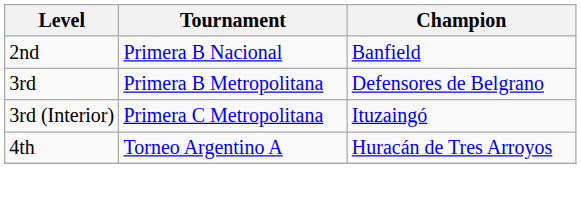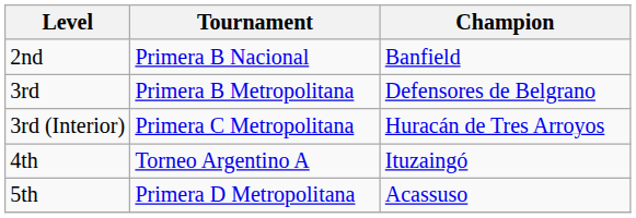 <table class="wikitable">
 <tr>
 <th width=20%>Level</th>
 <th width=40%>Tournament</th>
 <th width=40%>Champion</th>
 </tr>
 <tr>
 <td>2nd</td>
 <td><a href='#'>Primera B Nacional</a></td>
 <td><a href='#'>Banfield</a></td>
 </tr>
 <tr>
 <td>3rd</td>
 <td><a href='#'>Primera B Metropolitana</a></td>
 <td><a href='#'>Defensores de Belgrano</a></td>
 </tr>
 <tr>
 <td>3rd (Interior)</td>
 <td><a href='#'>Primera C Metropolitana</a></td>
-<td><a href='#'>Ituzaingó</a></td>
+<td><a href='#'>Huracán de Tres Arroyos</a></td>
 </tr>
 <tr>
 <td>4th</td>
 <td><a href='#'>Torneo Argentino A</a></td>
-<td><a href='#'>Huracán de Tres Arroyos</a></td>
+<td><a href='#'>Ituzaingó</a></td>
+</tr>
+<tr>
+<td>5th</td>
+<td><a href='#'>Primera D Metropolitana</a></td>
+<td><a href='#'>Acassuso</a></td>
 </tr>
 <tr>
 </tr>
 </table>
